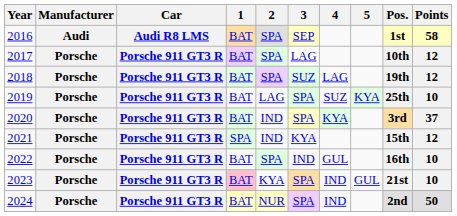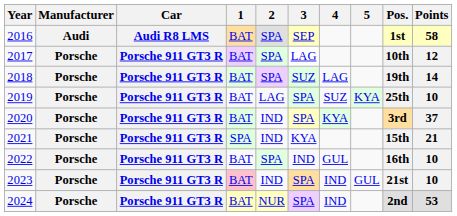 <table class="wikitable" border="1" style="text-align:center; font-size:90%;">
 <tr>
 <th>Year</th>
 <th>Manufacturer</th>
 <th>Car</th>
 <th>1</th>
 <th>2</th>
 <th>3</th>
 <th>4</th>
 <th>5</th>
 <th>Pos.</th>
 <th>Points</th>
 </tr>
 <tr>
 <td><a href='#'>2016</a></td>
 <th>Audi</th>
 <th><a href='#'>Audi R8 LMS</a></th>
 <td style="background:#FFDF9F;"><a href='#'>BAT</a><br></td>
 <td style="background:#DFDFDF;"><a href='#'>SPA</a><br></td>
 <td style="background:#FFFFBF;"><a href='#'>SEP</a><br></td>
 <td></td>
 <td></td>
 <th style="background:#FFFFBF;">1st</th>
 <th style="background:#FFFFBF;">58</th>
 </tr>
 <tr>
 <td><a href='#'>2017</a></td>
 <th>Porsche</th>
 <th><a href='#'>Porsche 911 GT3 R</a></th>
 <td style="background:#EFCFFF;"><a href='#'>BAT</a><br></td>
 <td style="background:#DFFFDF;"><a href='#'>SPA</a><br></td>
 <td style="background:#FFFFFF;"><a href='#'>LAG</a><br></td>
 <td></td>
 <td></td>
 <th>10th</th>
 <th>12</th>
 </tr>
 <tr>
 <td><a href='#'>2018</a></td>
 <th>Porsche</th>
 <th><a href='#'>Porsche 911 GT3 R</a></th>
 <td style="background:#DFFFDF;"><a href='#'>BAT</a><br></td>
 <td style="background:#EFCFFF;"><a href='#'>SPA</a><br></td>
 <td style="background:#DFFFDF;"><a href='#'>SUZ</a><br></td>
 <td><a href='#'>LAG</a></td>
 <td></td>
 <th>19th</th>
-<th>12</th>
+<th>14</th>
 </tr>
 <tr>
 <td><a href='#'>2019</a></td>
 <th>Porsche</th>
 <th><a href='#'>Porsche 911 GT3 R</a></th>
 <td><a href='#'>BAT</a></td>
 <td><a href='#'>LAG</a></td>
 <td style="background:#DFFFDF;"><a href='#'>SPA</a><br></td>
 <td><a href='#'>SUZ</a></td>
 <td style="background:#DFFFDF;"><a href='#'>KYA</a><br></td>
 <th>25th</th>
 <th>10</th>
 </tr>
 <tr>
 <td><a href='#'>2020</a></td>
 <th>Porsche</th>
 <th><a href='#'>Porsche 911 GT3 R</a></th>
 <td style="background:#DFFFDF;"><a href='#'>BAT</a><br></td>
 <td><a href='#'>IND</a></td>
 <td style="background:#FFFFBF;"><a href='#'>SPA</a><br></td>
 <td style="background:#DFFFDF;"><a href='#'>KYA</a><br></td>
 <td></td>
 <th style="background:#FFDF9F;">3rd</th>
 <th>37</th>
 </tr>
 <tr>
 <td><a href='#'>2021</a></td>
 <th>Porsche</th>
 <th><a href='#'>Porsche 911 GT3 R</a></th>
 <td style="background:#DFFFDF;"><a href='#'>SPA</a><br></td>
 <td><a href='#'>IND</a></td>
 <td><a href='#'>KYA</a></td>
 <td></td>
 <td></td>
 <th>15th</th>
-<th>12</th>
+<th>21</th>
 </tr>
 <tr>
 <td><a href='#'>2022</a></td>
 <th>Porsche</th>
 <th><a href='#'>Porsche 911 GT3 R</a></th>
 <td><a href='#'>BAT</a></td>
 <td style="background:#DFFFDF;"><a href='#'>SPA</a><br></td>
 <td><a href='#'>IND</a></td>
 <td><a href='#'>GUL</a></td>
 <td></td>
 <th>16th</th>
 <th>10</th>
 </tr>
 <tr>
 <td><a href='#'>2023</a></td>
 <th>Porsche</th>
 <th><a href='#'>Porsche 911 GT3 R</a></th>
 <td style="background: pink;"><a href='#'>BAT</a></td>
-<td><a href='#'>KYA</a></td>
+<td><a href='#'>IND</a></td>
 <td style="background:#FFDF9F;"><a href='#'>SPA</a><br></td>
 <td><a href='#'>IND</a></td>
 <td><a href='#'>GUL</a></td>
 <th>21st</th>
 <th>10</th>
 </tr>
 <tr>
 <td><a href='#'>2024</a></td>
 <th>Porsche</th>
 <th><a href='#'>Porsche 911 GT3 R</a></th>
 <td style="background:#FFFFBF;"><a href='#'>BAT</a><br></td>
 <td style="background:#FFFFBF;"><a href='#'>NUR</a><br></td>
 <td style="background:#EFCFFF;"><a href='#'>SPA</a><br></td>
 <td><a href='#'>IND</a></td>
 <td></td>
 <th style="background:#dfdfdf;">2nd</th>
-<th style="background:#dfdfdf;">50</th>
+<th style="background:#dfdfdf;">53</th>
 </tr>
 </table>
